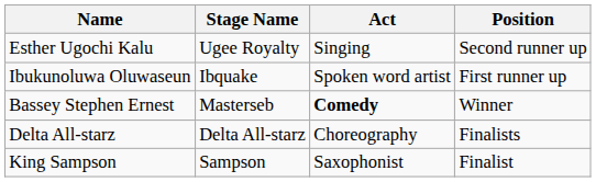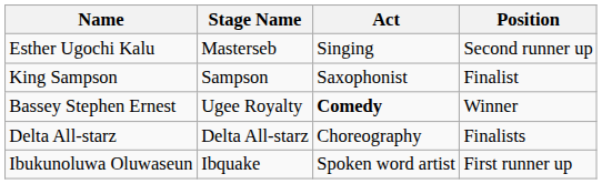 <table class="wikitable">
 <tr>
 <th>Name</th>
 <th>Stage Name</th>
 <th>Act</th>
 <th>Position</th>
 </tr>
 <tr>
 <td>Esther Ugochi Kalu</td>
-<td>Ugee Royalty</td>
+<td>Masterseb</td>
 <td>Singing</td>
 <td>Second runner up</td>
 </tr>
 <tr>
-<td>Ibukunoluwa Oluwaseun</td>
-<td>Ibquake</td>
-<td>Spoken word artist</td>
-<td>First runner up</td>
+<td>King Sampson</td>
+<td>Sampson</td>
+<td>Saxophonist</td>
+<td>Finalist</td>
 </tr>
 <tr>
 <td>Bassey Stephen Ernest</td>
-<td>Masterseb</td>
+<td>Ugee Royalty</td>
 <td><strong>Comedy</strong></td>
 <td>Winner</td>
 </tr>
 <tr>
 <td>Delta All-starz</td>
 <td>Delta All-starz</td>
 <td>Choreography</td>
 <td>Finalists</td>
 </tr>
 <tr>
-<td>King Sampson</td>
-<td>Sampson</td>
-<td>Saxophonist</td>
-<td>Finalist</td>
+<td>Ibukunoluwa Oluwaseun</td>
+<td>Ibquake</td>
+<td>Spoken word artist</td>
+<td>First runner up</td>
 </tr>
 </table>
